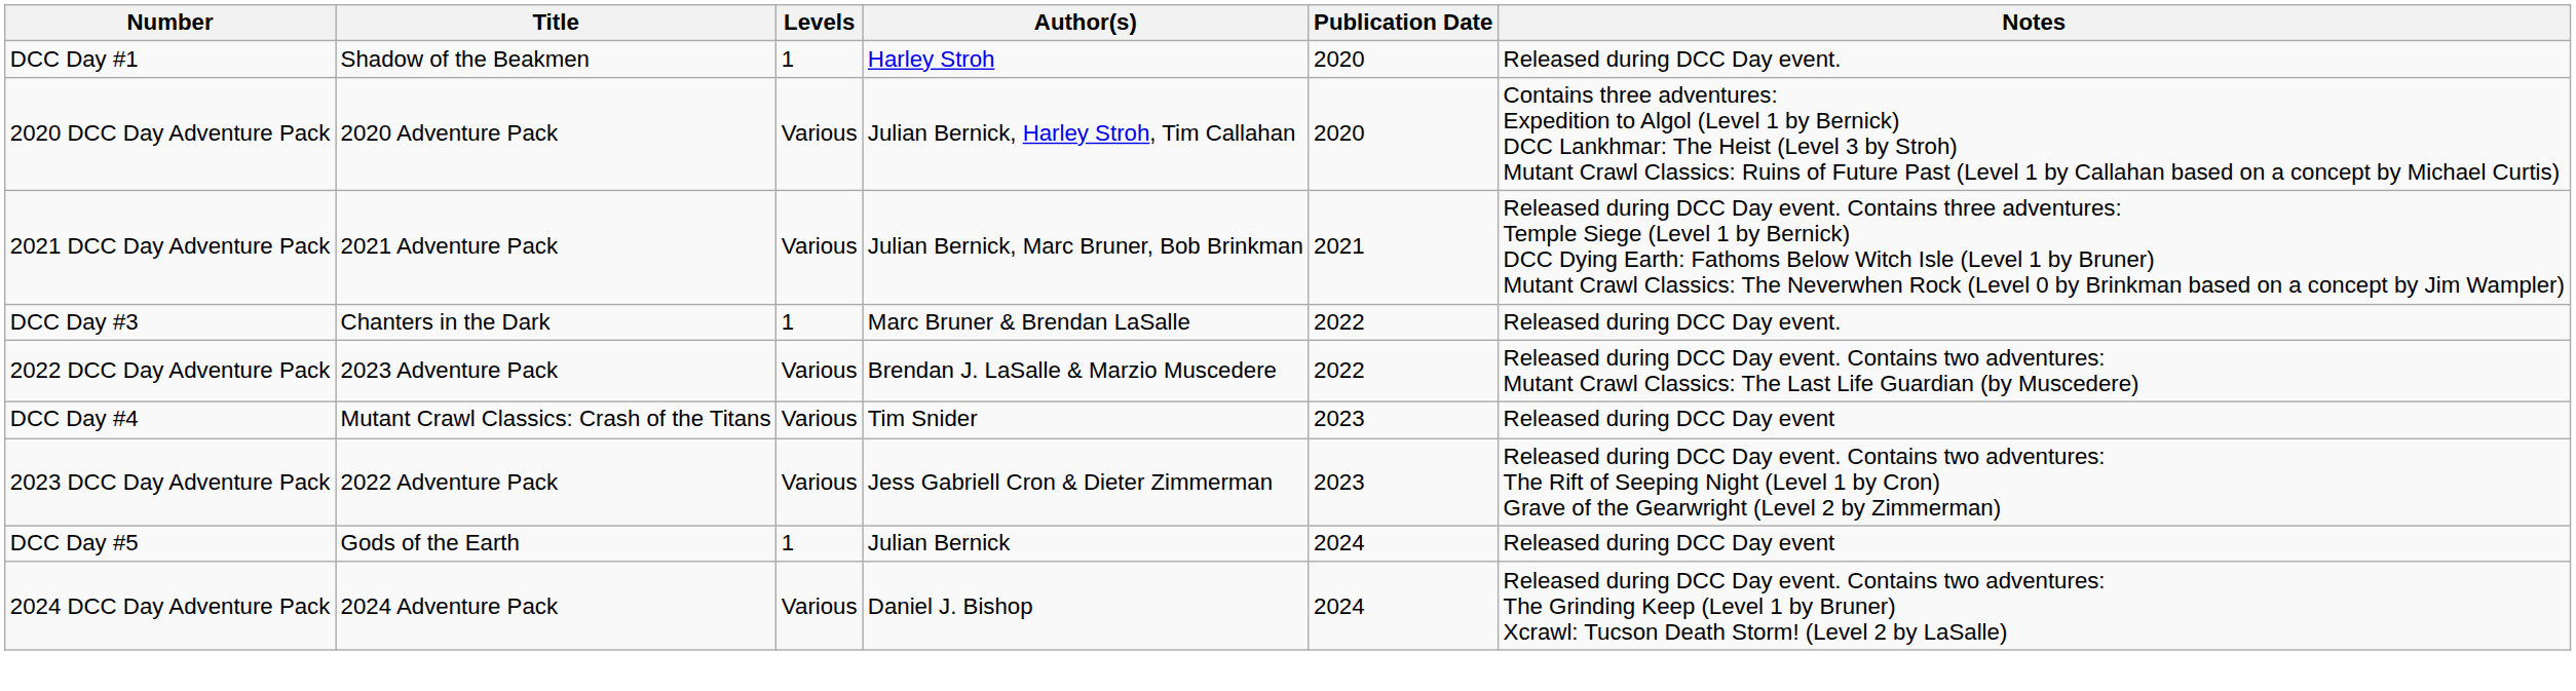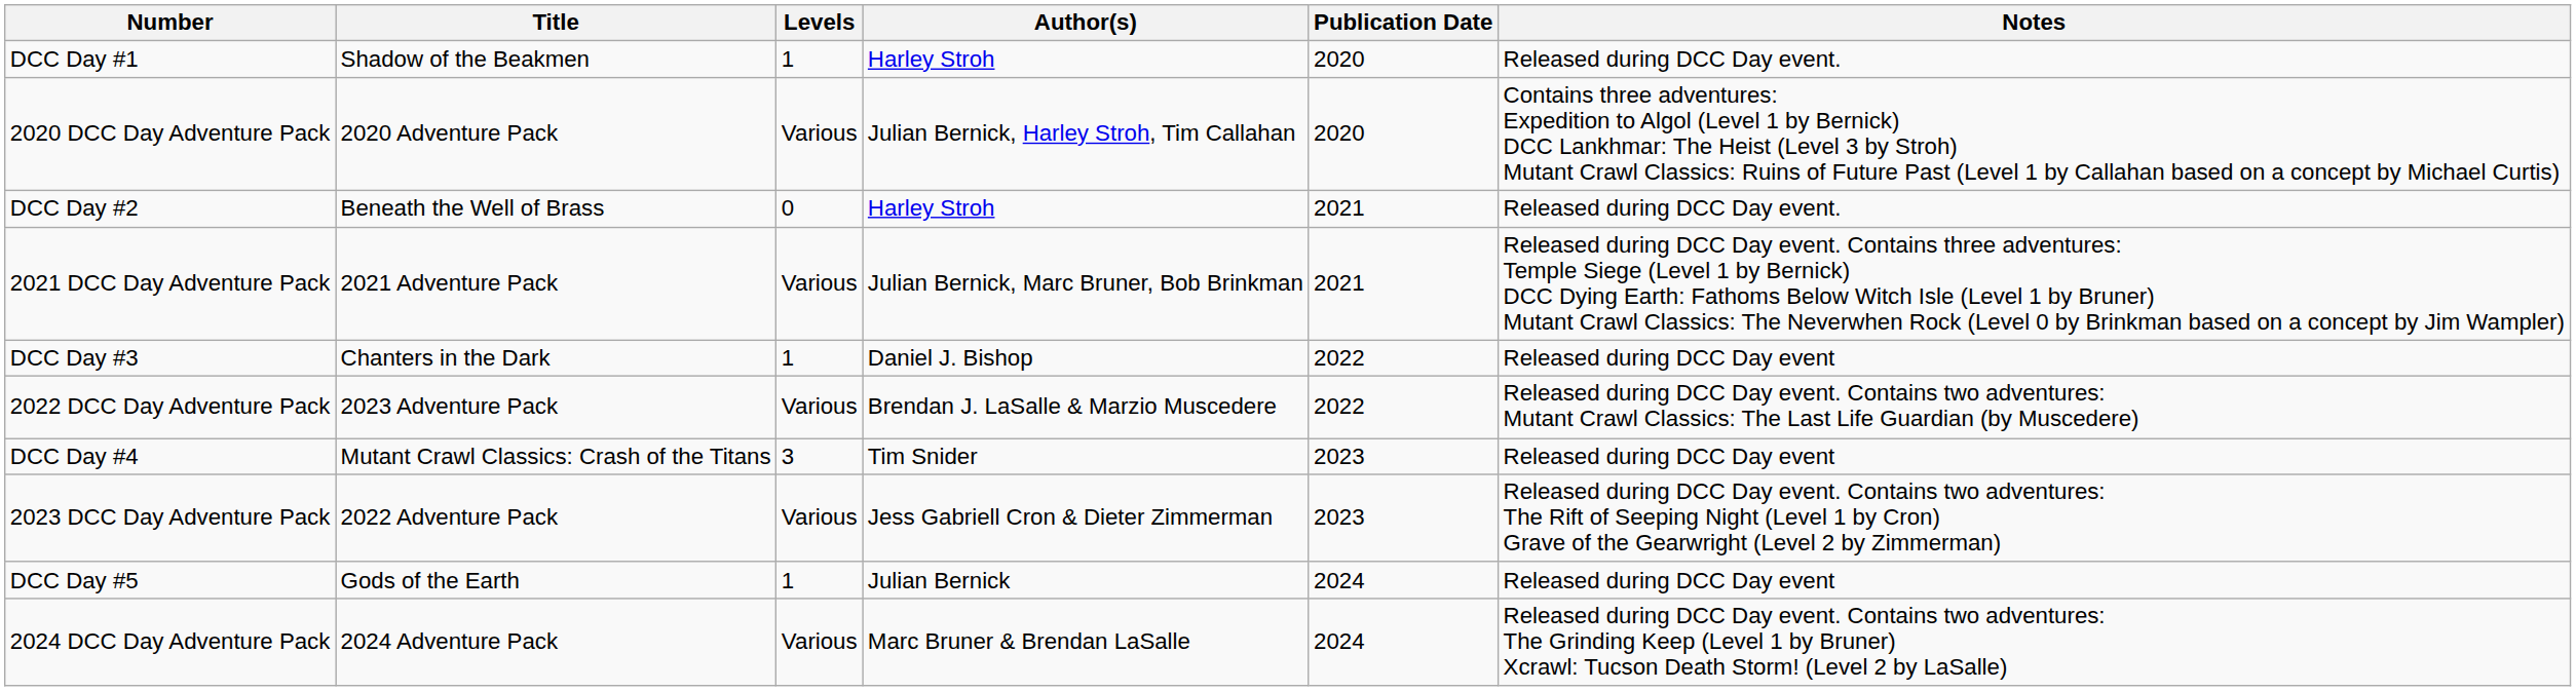 <table class="wikitable sortable">
 <tr>
 <th>Number</th>
 <th>Title</th>
 <th>Levels</th>
 <th>Author(s)</th>
 <th>Publication Date</th>
 <th>Notes</th>
 </tr>
 <tr>
 <td>DCC Day #1</td>
 <td>Shadow of the Beakmen</td>
 <td>1</td>
 <td><a href='#'>Harley Stroh</a></td>
 <td>2020</td>
 <td>Released during DCC Day event.</td>
 </tr>
 <tr>
 <td>2020 DCC Day Adventure Pack</td>
 <td>2020 Adventure Pack</td>
 <td>Various</td>
 <td>Julian Bernick, <a href='#'>Harley Stroh</a>, Tim Callahan</td>
 <td>2020</td>
 <td>Contains three adventures:<br>Expedition to Algol (Level 1 by Bernick)<br>DCC Lankhmar: The Heist (Level 3 by Stroh)<br>Mutant Crawl Classics: Ruins of Future Past (Level 1 by Callahan based on a concept by Michael Curtis)</td>
 </tr>
 <tr>
+<td>DCC Day #2</td>
+<td>Beneath the Well of Brass</td>
+<td>0</td>
+<td><a href='#'>Harley Stroh</a></td>
+<td>2021</td>
+<td>Released during DCC Day event.</td>
+</tr>
+<tr>
 <td>2021 DCC Day Adventure Pack</td>
 <td>2021 Adventure Pack</td>
 <td>Various</td>
 <td>Julian Bernick, Marc Bruner, Bob Brinkman</td>
 <td>2021</td>
 <td>Released during DCC Day event. Contains three adventures:<br>Temple Siege (Level 1 by Bernick)<br>DCC Dying Earth: Fathoms Below Witch Isle (Level 1 by Bruner)<br>Mutant Crawl Classics: The Neverwhen Rock (Level 0 by Brinkman based on a concept by Jim Wampler)</td>
 </tr>
 <tr>
 <td>DCC Day #3</td>
 <td>Chanters in the Dark</td>
 <td>1</td>
-<td>Marc Bruner & Brendan LaSalle</td>
+<td>Daniel J. Bishop</td>
 <td>2022</td>
-<td>Released during DCC Day event.</td>
+<td>Released during DCC Day event</td>
 </tr>
 <tr>
 <td>2022 DCC Day Adventure Pack</td>
 <td>2023 Adventure Pack</td>
 <td>Various</td>
 <td>Brendan J. LaSalle & Marzio Muscedere</td>
 <td>2022</td>
 <td>Released during DCC Day event. Contains two adventures:<br>Mutant Crawl Classics: The Last Life Guardian (by Muscedere)</td>
 </tr>
 <tr>
 <td>DCC Day #4</td>
 <td>Mutant Crawl Classics: Crash of the Titans</td>
-<td>Various</td>
+<td>3</td>
 <td>Tim Snider</td>
 <td>2023</td>
 <td>Released during DCC Day event</td>
 </tr>
 <tr>
 <td>2023 DCC Day Adventure Pack</td>
 <td>2022 Adventure Pack</td>
 <td>Various</td>
 <td>Jess Gabriell Cron & Dieter Zimmerman</td>
 <td>2023</td>
 <td>Released during DCC Day event. Contains two adventures:<br>The Rift of Seeping Night (Level 1 by Cron)<br>Grave of the Gearwright (Level 2 by Zimmerman)</td>
 </tr>
 <tr>
 <td>DCC Day #5</td>
 <td>Gods of the Earth</td>
 <td>1</td>
 <td>Julian Bernick</td>
 <td>2024</td>
 <td>Released during DCC Day event</td>
 </tr>
 <tr>
 <td>2024 DCC Day Adventure Pack</td>
 <td>2024 Adventure Pack</td>
 <td>Various</td>
-<td>Daniel J. Bishop</td>
+<td>Marc Bruner & Brendan LaSalle</td>
 <td>2024</td>
 <td>Released during DCC Day event. Contains two adventures:<br>The Grinding Keep (Level 1 by Bruner)<br>Xcrawl: Tucson Death Storm! (Level 2 by LaSalle)</td>
 </tr>
 </table>
